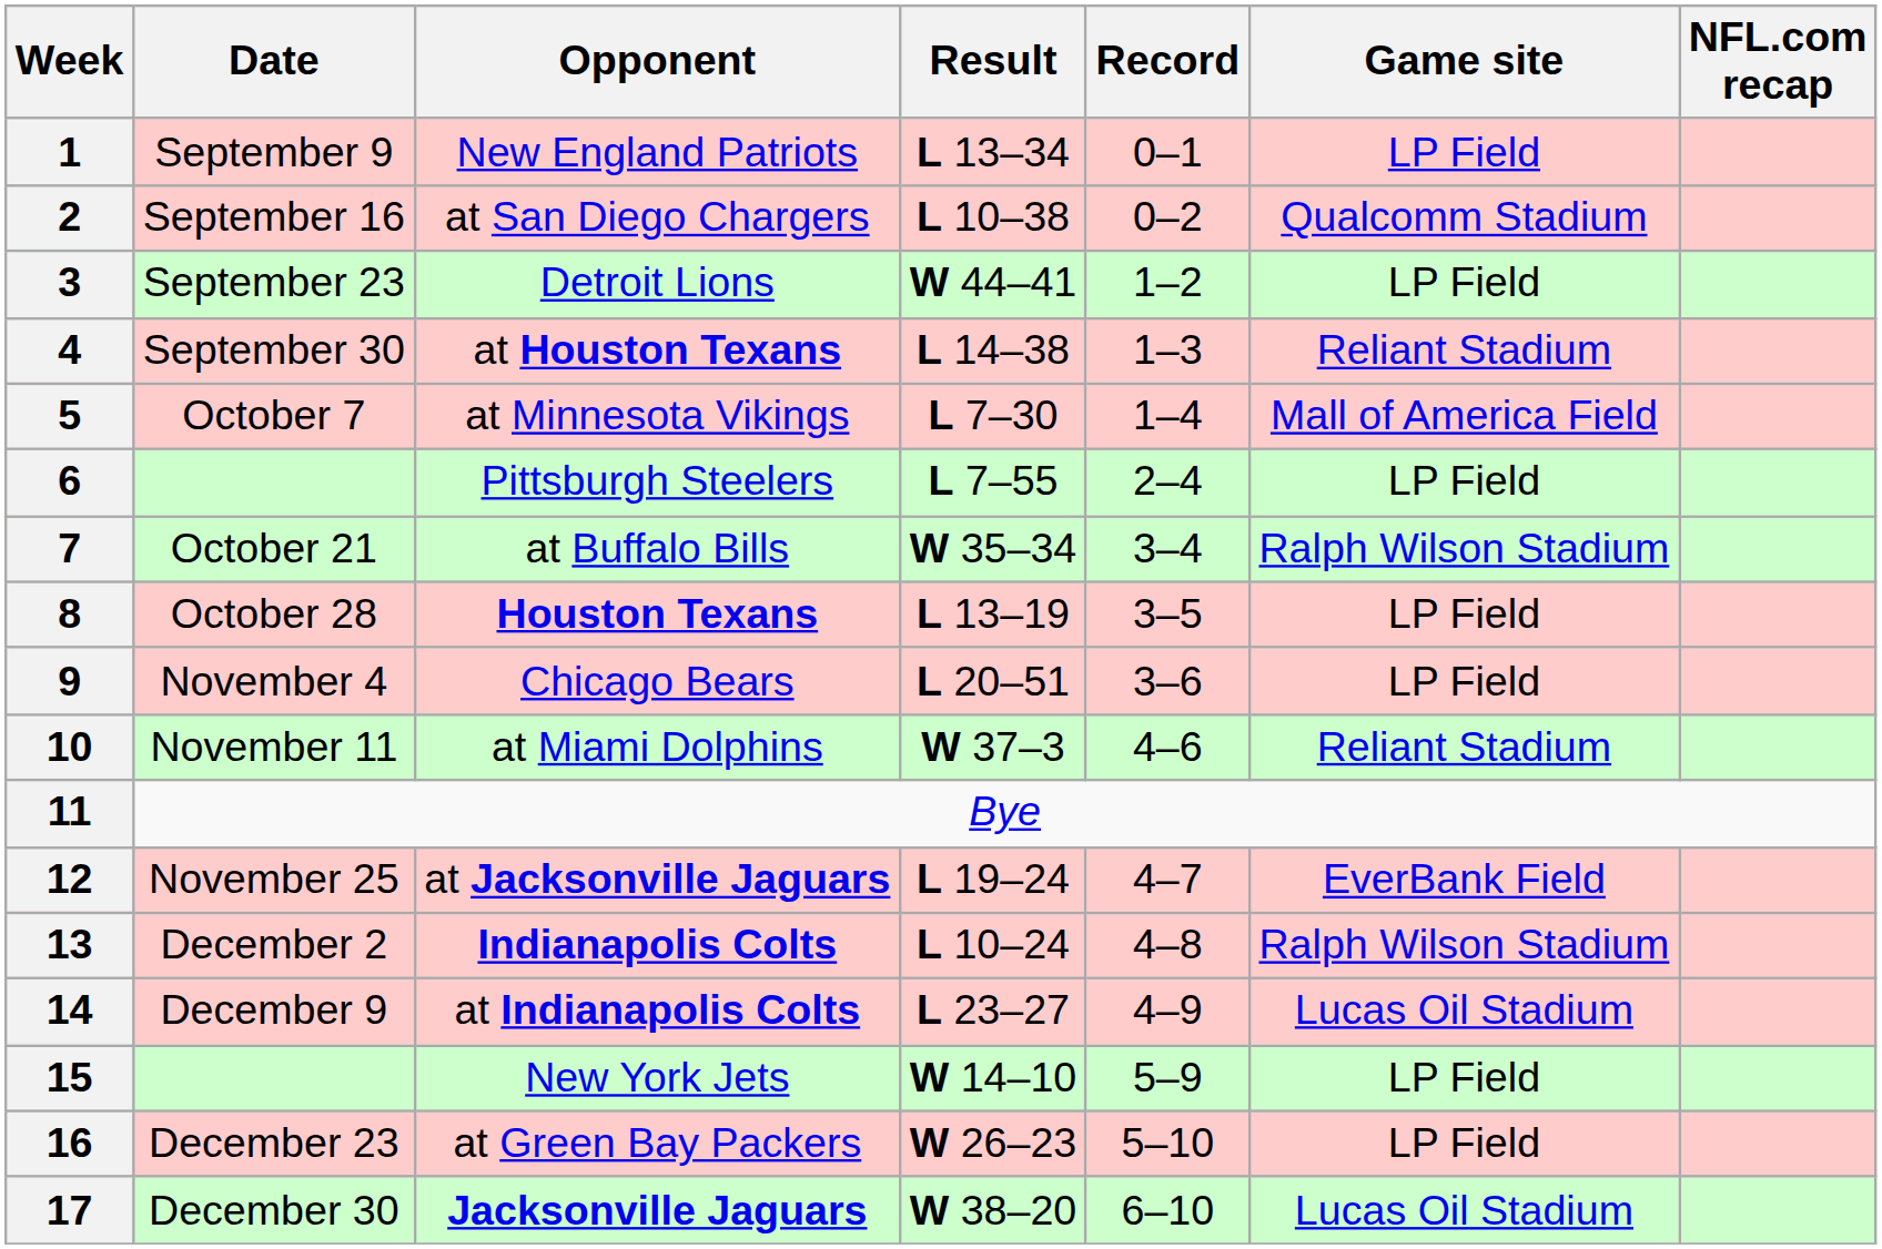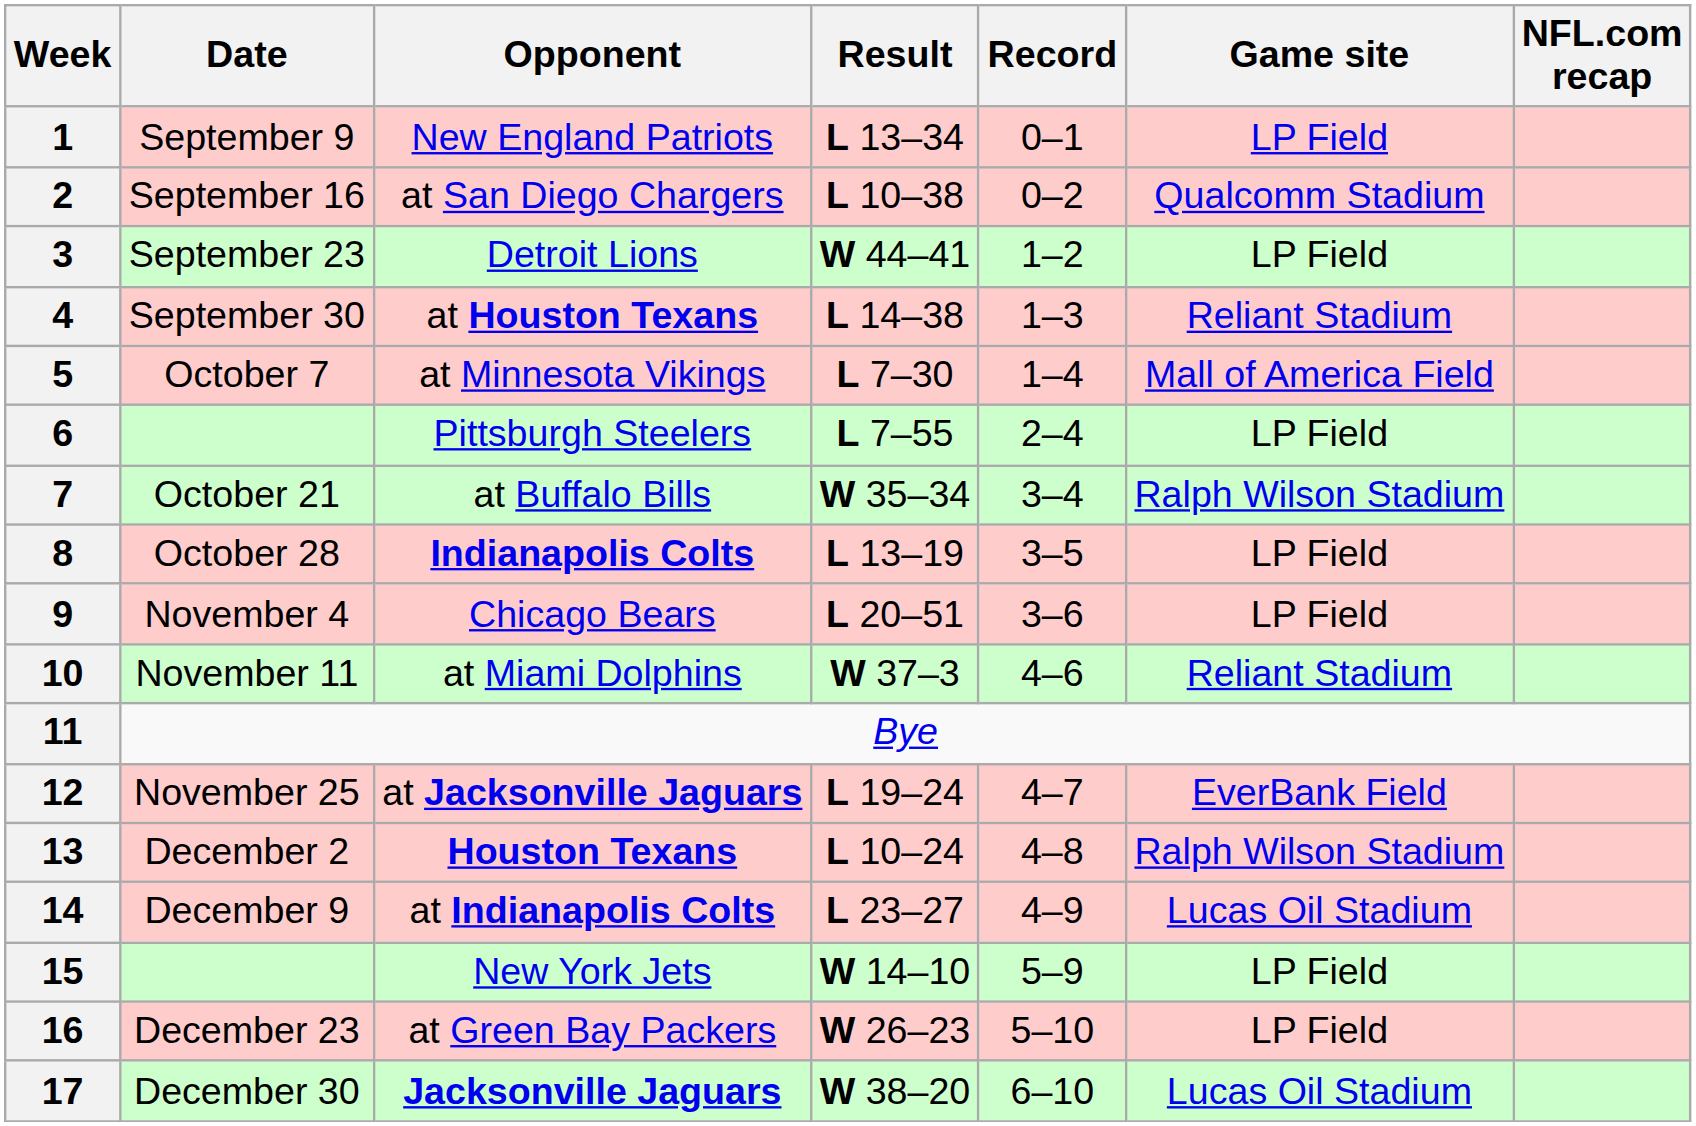 <table class="wikitable" style="align=center">
 <tr>
 <th>Week</th>
 <th>Date</th>
 <th>Opponent</th>
 <th>Result</th>
 <th>Record</th>
 <th>Game site</th>
 <th>NFL.com<br>recap</th>
 </tr>
 <tr style="background:#fcc; text-align:center;">
 <th>1</th>
 <td>September 9</td>
 <td><a href='#'>New England Patriots</a></td>
 <td><strong>L</strong> 13–34</td>
 <td>0–1</td>
 <td><a href='#'>LP Field</a></td>
 <td></td>
 </tr>
 <tr style="background:#fcc; text-align:center;">
 <th>2</th>
 <td>September 16</td>
 <td>at <a href='#'>San Diego Chargers</a></td>
 <td><strong>L</strong> 10–38</td>
 <td>0–2</td>
 <td><a href='#'>Qualcomm Stadium</a></td>
 <td></td>
 </tr>
 <tr style="background:#cfc; text-align:center;">
 <th>3</th>
 <td>September 23</td>
 <td><a href='#'>Detroit Lions</a></td>
 <td><strong>W</strong> 44–41 </td>
 <td>1–2</td>
 <td>LP Field</td>
 <td></td>
 </tr>
 <tr style="background:#fcc; text-align:center;">
 <th>4</th>
 <td>September 30</td>
 <td>at <strong><a href='#'>Houston Texans</a></strong></td>
 <td><strong>L</strong> 14–38</td>
 <td>1–3</td>
 <td><a href='#'>Reliant Stadium</a></td>
 <td></td>
 </tr>
 <tr style="background:#fcc; text-align:center;">
 <th>5</th>
 <td>October 7</td>
 <td>at <a href='#'>Minnesota Vikings</a></td>
 <td><strong>L</strong> 7–30</td>
 <td>1–4</td>
 <td><a href='#'>Mall of America Field</a></td>
 <td></td>
 </tr>
 <tr style="background:#cfc; text-align:center;">
 <th>6</th>
 <td></td>
 <td><a href='#'>Pittsburgh Steelers</a></td>
 <td><strong>L</strong> 7–55</td>
 <td>2–4</td>
 <td>LP Field</td>
 <td></td>
 </tr>
 <tr style="background:#cfc; text-align:center;">
 <th>7</th>
 <td>October 21</td>
 <td>at <a href='#'>Buffalo Bills</a></td>
 <td><strong>W</strong> 35–34</td>
 <td>3–4</td>
 <td><a href='#'>Ralph Wilson Stadium</a></td>
 <td></td>
 </tr>
 <tr style="background:#fcc; text-align:center;">
 <th>8</th>
 <td>October 28</td>
-<td><strong><a href='#'>Houston Texans</a></strong></td>
+<td><strong><a href='#'>Indianapolis Colts</a></strong></td>
 <td><strong>L</strong> 13–19 </td>
 <td>3–5</td>
 <td>LP Field</td>
 <td></td>
 </tr>
 <tr style="background:#fcc; text-align:center;">
 <th>9</th>
 <td>November 4</td>
 <td><a href='#'>Chicago Bears</a></td>
 <td><strong>L</strong> 20–51</td>
 <td>3–6</td>
 <td>LP Field</td>
 <td></td>
 </tr>
 <tr style="background:#cfc; text-align:center;">
 <th>10</th>
 <td>November 11</td>
 <td>at <a href='#'>Miami Dolphins</a></td>
 <td><strong>W</strong> 37–3</td>
 <td>4–6</td>
 <td><a href='#'>Reliant Stadium</a></td>
 <td></td>
 </tr>
 <tr>
 <th>11</th>
 <td colspan="6" style="text-align:center;"><em><a href='#'>Bye</a></em></td>
 </tr>
 <tr style="background:#fcc; text-align:center;">
 <th>12</th>
 <td>November 25</td>
 <td>at <strong><a href='#'>Jacksonville Jaguars</a></strong></td>
 <td><strong>L</strong> 19–24</td>
 <td>4–7</td>
 <td><a href='#'>EverBank Field</a></td>
 <td></td>
 </tr>
 <tr style="background:#fcc; text-align:center;">
 <th>13</th>
 <td>December 2</td>
-<td><strong><a href='#'>Indianapolis Colts</a></strong></td>
+<td><strong><a href='#'>Houston Texans</a></strong></td>
 <td><strong>L</strong> 10–24</td>
 <td>4–8</td>
 <td><a href='#'>Ralph Wilson Stadium</a></td>
 <td></td>
 </tr>
 <tr style="background:#fcc; text-align:center;">
 <th>14</th>
 <td>December 9</td>
 <td>at <strong><a href='#'>Indianapolis Colts</a></strong></td>
 <td><strong>L</strong> 23–27</td>
 <td>4–9</td>
 <td><a href='#'>Lucas Oil Stadium</a></td>
 <td></td>
 </tr>
 <tr style="background:#cfc; text-align:center;">
 <th>15</th>
 <td></td>
 <td><a href='#'>New York Jets</a></td>
 <td><strong>W</strong> 14–10</td>
 <td>5–9</td>
 <td>LP Field</td>
 <td></td>
 </tr>
 <tr style="background:#fcc; text-align:center;">
 <th>16</th>
 <td>December 23</td>
 <td>at <a href='#'>Green Bay Packers</a></td>
 <td><strong>W</strong> 26–23</td>
 <td>5–10</td>
 <td>LP Field</td>
 <td></td>
 </tr>
 <tr style="background:#cfc; text-align:center;">
 <th>17</th>
 <td>December 30</td>
 <td><strong><a href='#'>Jacksonville Jaguars</a></strong></td>
 <td><strong>W</strong> 38–20</td>
 <td>6–10</td>
 <td><a href='#'>Lucas Oil Stadium</a></td>
 <td></td>
 </tr>
 </table>
